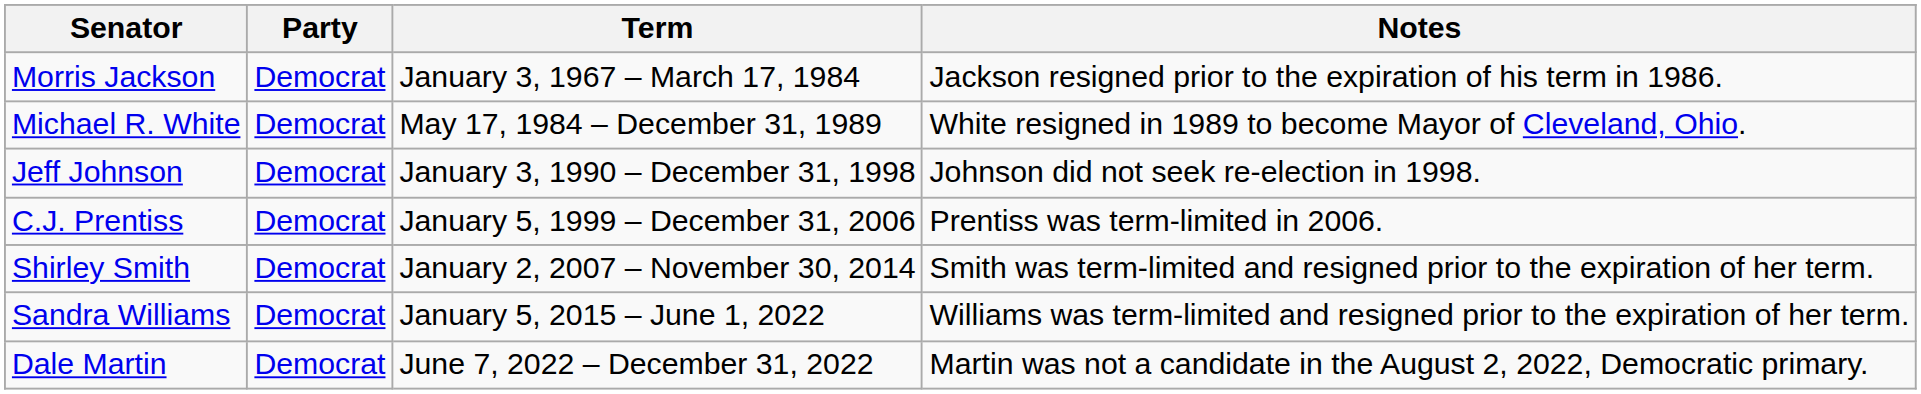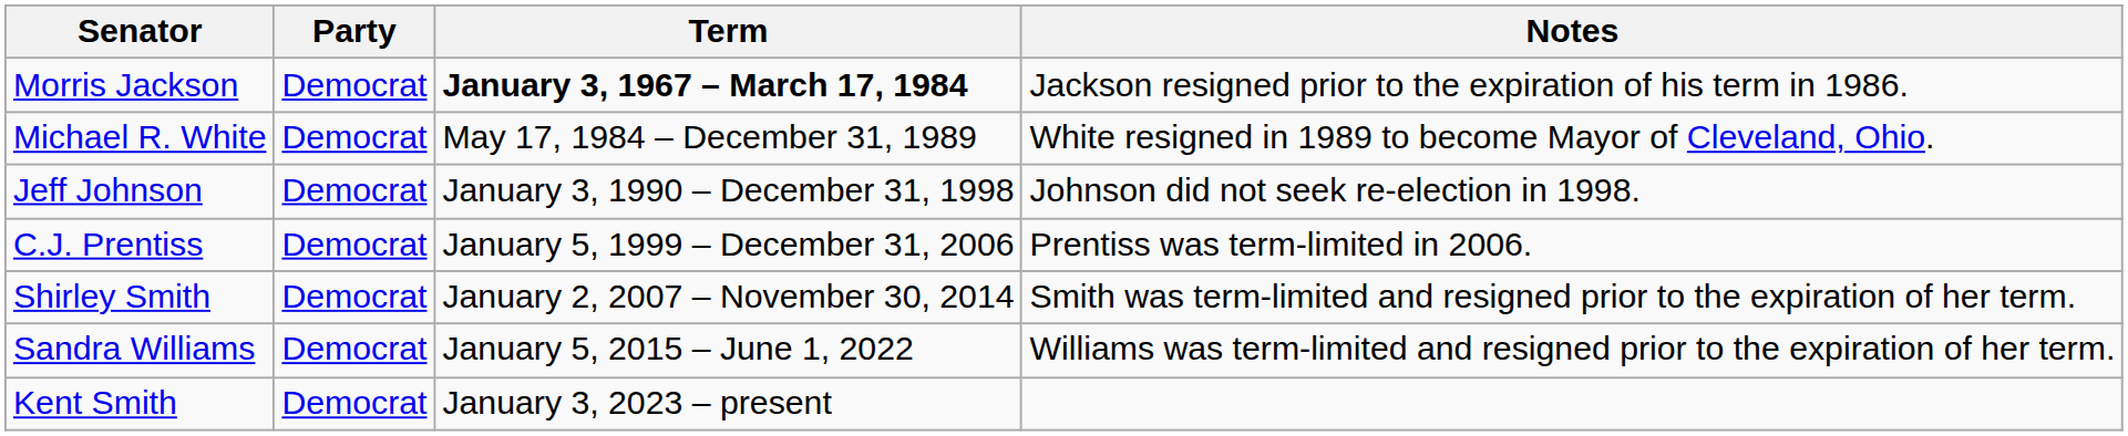 <table class=wikitable>
 <tr valign=bottom>
 <th>Senator</th>
 <th>Party</th>
 <th>Term</th>
 <th>Notes</th>
 </tr>
 <tr>
 <td><a href='#'>Morris Jackson</a></td>
 <td><a href='#'>Democrat</a></td>
-<td>January 3, 1967 – March 17, 1984</td>
+<td><strong>January 3, 1967 – March 17, 1984</strong></td>
 <td>Jackson resigned prior to the expiration of his term in 1986.</td>
 </tr>
 <tr>
 <td><a href='#'>Michael R. White</a></td>
 <td><a href='#'>Democrat</a></td>
 <td>May 17, 1984 – December 31, 1989</td>
 <td>White resigned in 1989 to become Mayor of <a href='#'>Cleveland, Ohio</a>.</td>
 </tr>
 <tr>
 <td><a href='#'>Jeff Johnson</a></td>
 <td><a href='#'>Democrat</a></td>
 <td>January 3, 1990 – December 31, 1998</td>
 <td>Johnson did not seek re-election in 1998.</td>
 </tr>
 <tr>
 <td><a href='#'>C.J. Prentiss</a></td>
 <td><a href='#'>Democrat</a></td>
 <td>January 5, 1999 – December 31, 2006</td>
 <td>Prentiss was term-limited in 2006.</td>
 </tr>
 <tr>
 <td><a href='#'>Shirley Smith</a></td>
 <td><a href='#'>Democrat</a></td>
 <td>January 2, 2007 – November 30, 2014</td>
 <td>Smith was term-limited and resigned prior to the expiration of her term.</td>
 </tr>
 <tr>
 <td><a href='#'>Sandra Williams</a></td>
 <td><a href='#'>Democrat</a></td>
 <td>January 5, 2015 – June 1, 2022</td>
 <td>Williams was term-limited and resigned prior to the expiration of her term.</td>
 </tr>
 <tr>
-<td><a href='#'>Dale Martin</a></td>
+<td><a href='#'>Kent Smith</a></td>
 <td><a href='#'>Democrat</a></td>
-<td>June 7, 2022 – December 31, 2022</td>
-<td>Martin was not a candidate in the August 2, 2022, Democratic primary.</td>
+<td>January 3, 2023 – present</td>
+<td></td>
 </tr>
 </table>
